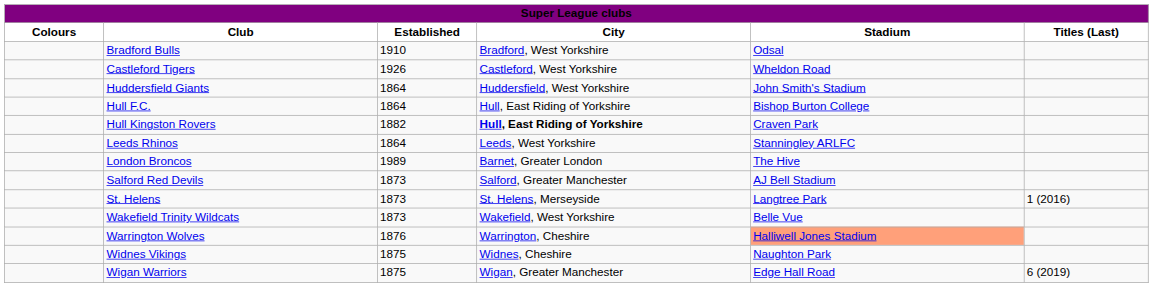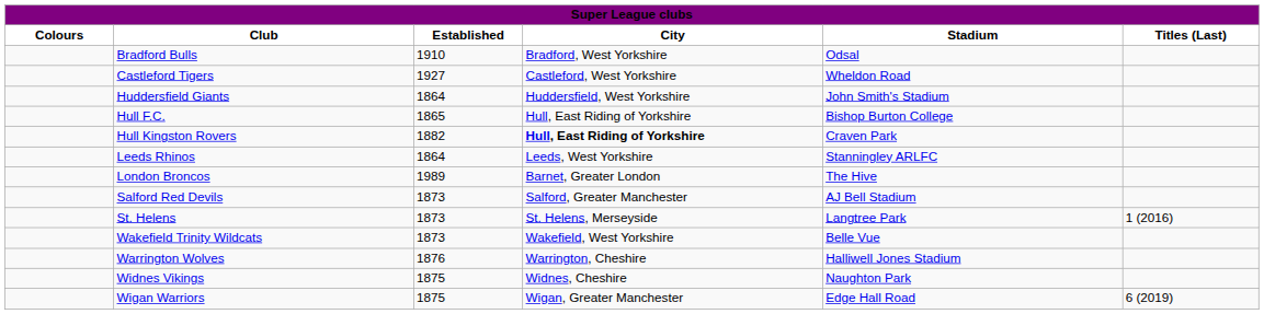 <table class="wikitable" style="width: 99%">
 <tr>
 <td style="background:purple; text-align:center;" colspan="9"><strong><span>Super League clubs</span></strong></td>
 </tr>
 <tr>
 <th style="background:white; width:8%">Colours</th>
 <th style="background:white; width:22%">Club</th>
 <th style="background:white; width:8%">Established</th>
 <th style="background:white; width:22%">City</th>
 <th style="background:white; width:22%">Stadium</th>
 <th style="background:white; width:10%">Titles (Last)</th>
 </tr>
 <tr>
 <td></td>
 <td><a href='#'>Bradford Bulls</a></td>
 <td>1910</td>
 <td><a href='#'>Bradford</a>, West Yorkshire</td>
 <td><a href='#'>Odsal</a></td>
 <td></td>
 </tr>
 <tr>
 <td></td>
 <td><a href='#'>Castleford Tigers</a></td>
-<td>1926</td>
+<td>1927</td>
 <td><a href='#'>Castleford</a>, West Yorkshire</td>
 <td><a href='#'>Wheldon Road</a></td>
 <td></td>
 </tr>
 <tr>
 <td></td>
 <td><a href='#'>Huddersfield Giants</a></td>
 <td>1864</td>
 <td><a href='#'>Huddersfield</a>, West Yorkshire</td>
 <td><a href='#'>John Smith's Stadium</a></td>
 <td></td>
 </tr>
 <tr>
 <td></td>
 <td><a href='#'>Hull F.C.</a></td>
-<td>1864</td>
+<td>1865</td>
 <td><a href='#'>Hull</a>, East Riding of Yorkshire</td>
 <td><a href='#'>Bishop Burton College</a></td>
 <td></td>
 </tr>
 <tr>
 <td></td>
 <td><a href='#'>Hull Kingston Rovers</a></td>
 <td>1882</td>
 <td><strong><a href='#'>Hull</a>, East Riding of Yorkshire</strong></td>
 <td><a href='#'>Craven Park</a></td>
 <td></td>
 </tr>
 <tr>
 <td></td>
 <td><a href='#'>Leeds Rhinos</a></td>
 <td>1864</td>
 <td><a href='#'>Leeds</a>, West Yorkshire</td>
 <td><a href='#'>Stanningley ARLFC</a></td>
 <td></td>
 </tr>
 <tr>
 <td></td>
 <td><a href='#'>London Broncos</a></td>
 <td>1989</td>
 <td><a href='#'>Barnet</a>, Greater London</td>
 <td><a href='#'>The Hive</a></td>
 <td></td>
 </tr>
 <tr>
 <td></td>
 <td><a href='#'>Salford Red Devils</a></td>
 <td>1873</td>
 <td><a href='#'>Salford</a>, Greater Manchester</td>
 <td><a href='#'>AJ Bell Stadium</a></td>
 <td></td>
 </tr>
 <tr>
 <td></td>
 <td><a href='#'>St. Helens</a></td>
 <td>1873</td>
 <td><a href='#'>St. Helens</a>, Merseyside</td>
 <td><a href='#'>Langtree Park</a></td>
 <td>1 (2016)</td>
 </tr>
 <tr>
 <td></td>
 <td><a href='#'>Wakefield Trinity Wildcats</a></td>
 <td>1873</td>
 <td><a href='#'>Wakefield</a>, West Yorkshire</td>
 <td><a href='#'>Belle Vue</a></td>
 <td></td>
 </tr>
 <tr>
 <td></td>
 <td><a href='#'>Warrington Wolves</a></td>
 <td>1876</td>
 <td><a href='#'>Warrington</a>, Cheshire</td>
-<td style="background: lightsalmon;"><a href='#'>Halliwell Jones Stadium</a></td>
+<td><a href='#'>Halliwell Jones Stadium</a></td>
 <td></td>
 </tr>
 <tr>
 <td></td>
 <td><a href='#'>Widnes Vikings</a></td>
 <td>1875</td>
 <td><a href='#'>Widnes</a>, Cheshire</td>
 <td><a href='#'>Naughton Park</a></td>
 <td></td>
 </tr>
 <tr>
 <td></td>
 <td><a href='#'>Wigan Warriors</a></td>
 <td>1875</td>
 <td><a href='#'>Wigan</a>, Greater Manchester</td>
 <td><a href='#'>Edge Hall Road</a></td>
 <td>6 (2019)</td>
 </tr>
 </table>
